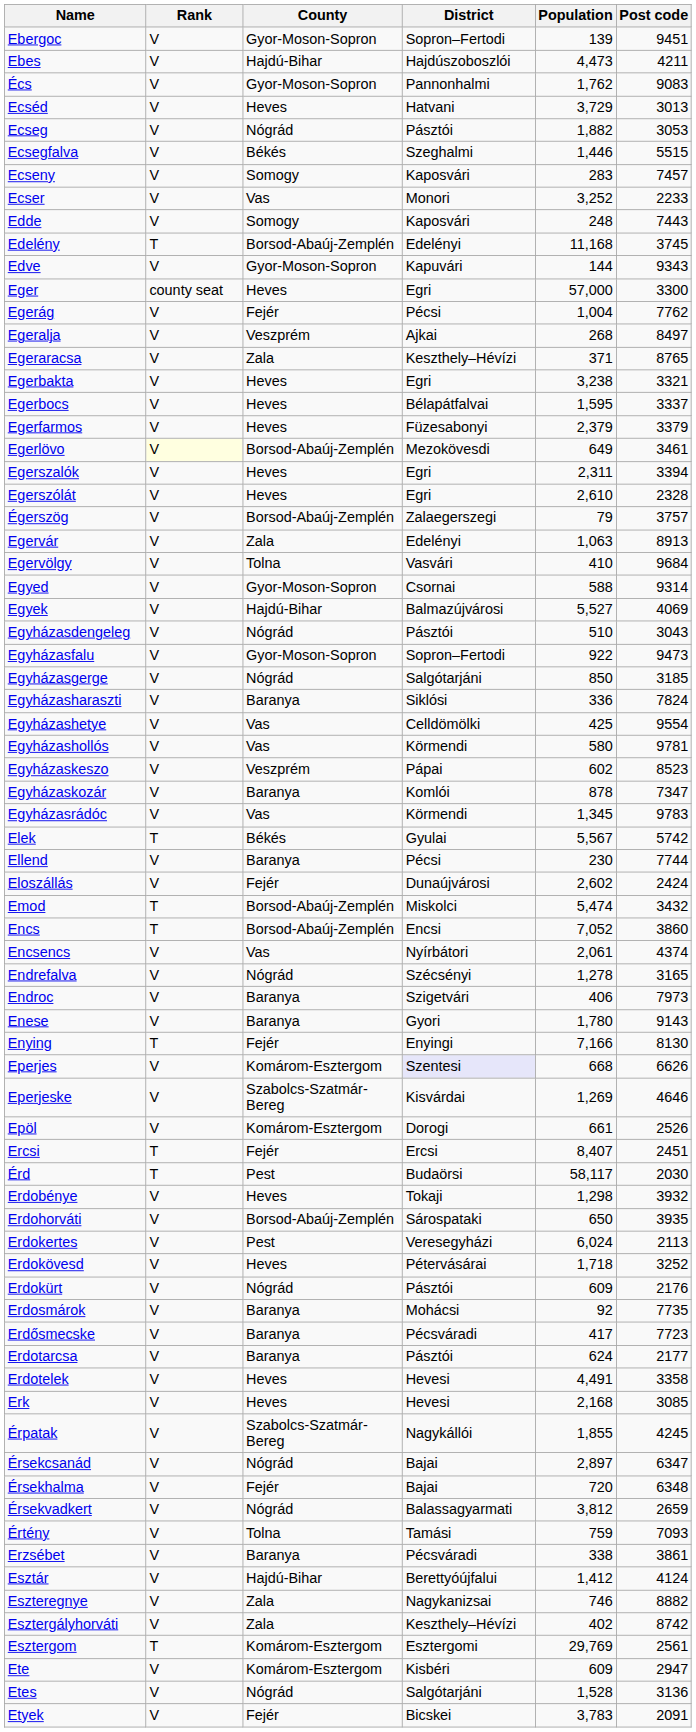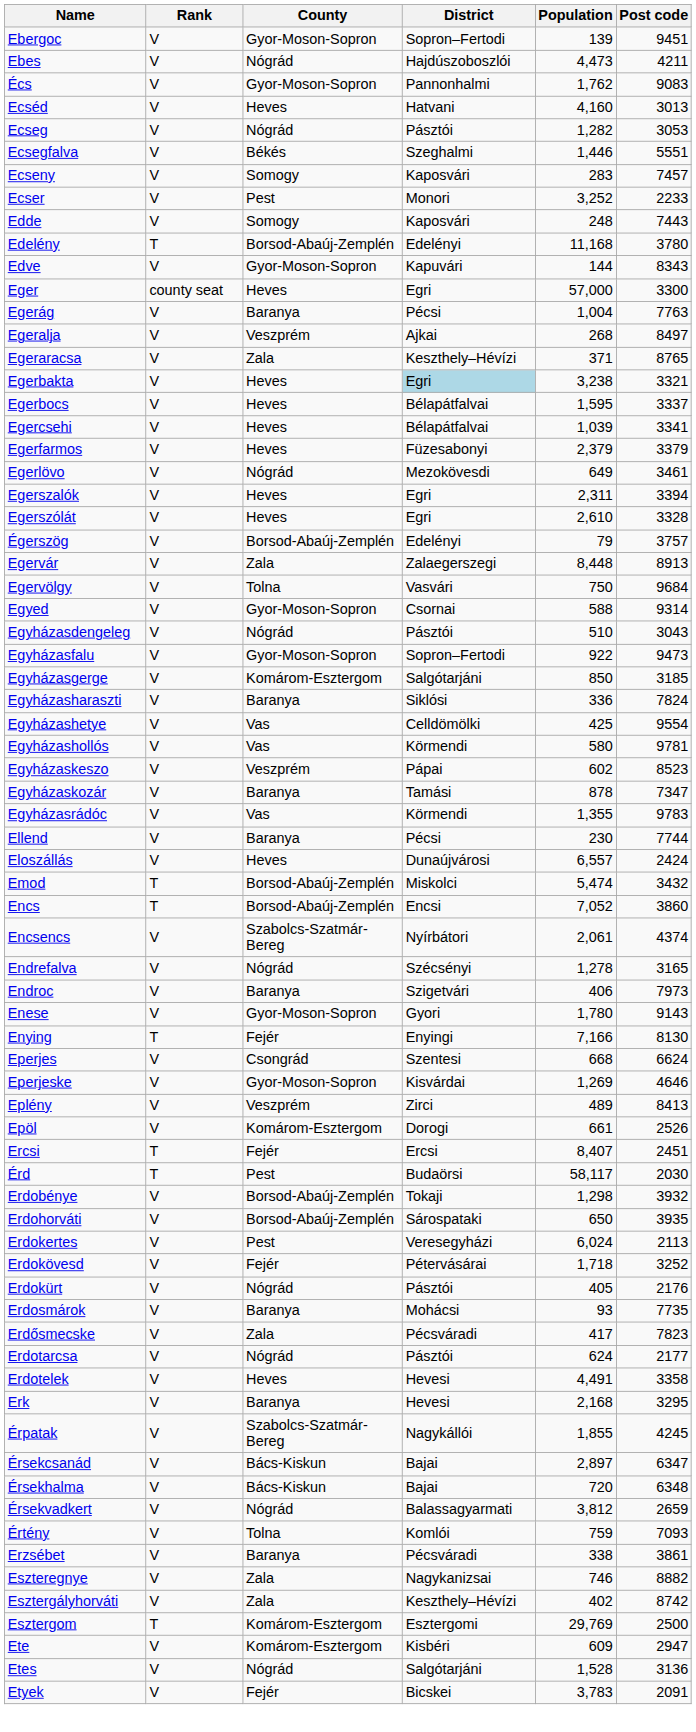 <table class=wikitable>
 <tr>
 <th width=150>Name</th>
 <th width=100>Rank</th>
 <th width=170>County</th>
 <th width=140>District</th>
 <th>Population</th>
 <th>Post code</th>
 </tr>
 <tr>
 <td><a href='#'>Ebergoc</a></td>
 <td>V</td>
 <td>Gyor-Moson-Sopron</td>
 <td>Sopron–Fertodi</td>
 <td align=right>139</td>
 <td align=right>9451</td>
 </tr>
 <tr>
 <td><a href='#'>Ebes</a></td>
 <td>V</td>
-<td>Hajdú-Bihar</td>
+<td>Nógrád</td>
 <td>Hajdúszoboszlói</td>
 <td align=right>4,473</td>
 <td align=right>4211</td>
 </tr>
 <tr>
 <td><a href='#'>Écs</a></td>
 <td>V</td>
 <td>Gyor-Moson-Sopron</td>
 <td>Pannonhalmi</td>
 <td align=right>1,762</td>
 <td align=right>9083</td>
 </tr>
 <tr>
 <td><a href='#'>Ecséd</a></td>
 <td>V</td>
 <td>Heves</td>
 <td>Hatvani</td>
-<td align=right>3,729</td>
+<td align=right>4,160</td>
 <td align=right>3013</td>
 </tr>
 <tr>
 <td><a href='#'>Ecseg</a></td>
 <td>V</td>
 <td>Nógrád</td>
 <td>Pásztói</td>
-<td align=right>1,882</td>
+<td align=right>1,282</td>
 <td align=right>3053</td>
 </tr>
 <tr>
 <td><a href='#'>Ecsegfalva</a></td>
 <td>V</td>
 <td>Békés</td>
 <td>Szeghalmi</td>
 <td align=right>1,446</td>
-<td align=right>5515</td>
+<td align=right>5551</td>
 </tr>
 <tr>
 <td><a href='#'>Ecseny</a></td>
 <td>V</td>
 <td>Somogy</td>
 <td>Kaposvári</td>
 <td align=right>283</td>
 <td align=right>7457</td>
 </tr>
 <tr>
 <td><a href='#'>Ecser</a></td>
 <td>V</td>
-<td>Vas</td>
+<td>Pest</td>
 <td>Monori</td>
 <td align=right>3,252</td>
 <td align=right>2233</td>
 </tr>
 <tr>
 <td><a href='#'>Edde</a></td>
 <td>V</td>
 <td>Somogy</td>
 <td>Kaposvári</td>
 <td align=right>248</td>
 <td align=right>7443</td>
 </tr>
 <tr>
 <td><a href='#'>Edelény</a></td>
 <td>T</td>
 <td>Borsod-Abaúj-Zemplén</td>
 <td>Edelényi</td>
 <td align=right>11,168</td>
-<td align=right>3745</td>
+<td align=right>3780</td>
 </tr>
 <tr>
 <td><a href='#'>Edve</a></td>
 <td>V</td>
 <td>Gyor-Moson-Sopron</td>
 <td>Kapuvári</td>
 <td align=right>144</td>
-<td align=right>9343</td>
+<td align=right>8343</td>
 </tr>
 <tr>
 <td><a href='#'>Eger</a></td>
 <td>county seat</td>
 <td>Heves</td>
 <td>Egri</td>
 <td align=right>57,000</td>
 <td align=right>3300</td>
 </tr>
 <tr>
 <td><a href='#'>Egerág</a></td>
 <td>V</td>
-<td>Fejér</td>
+<td>Baranya</td>
 <td>Pécsi</td>
 <td align=right>1,004</td>
-<td align=right>7762</td>
+<td align=right>7763</td>
 </tr>
 <tr>
 <td><a href='#'>Egeralja</a></td>
 <td>V</td>
 <td>Veszprém</td>
 <td>Ajkai</td>
 <td align=right>268</td>
 <td align=right>8497</td>
 </tr>
 <tr>
 <td><a href='#'>Egeraracsa</a></td>
 <td>V</td>
 <td>Zala</td>
 <td>Keszthely–Hévízi</td>
 <td align=right>371</td>
 <td align=right>8765</td>
 </tr>
 <tr>
 <td><a href='#'>Egerbakta</a></td>
 <td>V</td>
 <td>Heves</td>
-<td>Egri</td>
+<td style="background: lightblue;">Egri</td>
 <td align=right>3,238</td>
 <td align=right>3321</td>
 </tr>
 <tr>
 <td><a href='#'>Egerbocs</a></td>
 <td>V</td>
 <td>Heves</td>
 <td>Bélapátfalvai</td>
 <td align=right>1,595</td>
 <td align=right>3337</td>
 </tr>
 <tr>
+<td><a href='#'>Egercsehi</a></td>
+<td>V</td>
+<td>Heves</td>
+<td>Bélapátfalvai</td>
+<td align=right>1,039</td>
+<td align=right>3341</td>
+</tr>
+<tr>
 <td><a href='#'>Egerfarmos</a></td>
 <td>V</td>
 <td>Heves</td>
 <td>Füzesabonyi</td>
 <td align=right>2,379</td>
 <td align=right>3379</td>
 </tr>
 <tr>
 <td><a href='#'>Egerlövo</a></td>
-<td style="background: lightyellow;">V</td>
-<td>Borsod-Abaúj-Zemplén</td>
+<td>V</td>
+<td>Nógrád</td>
 <td>Mezokövesdi</td>
 <td align=right>649</td>
 <td align=right>3461</td>
 </tr>
 <tr>
 <td><a href='#'>Egerszalók</a></td>
 <td>V</td>
 <td>Heves</td>
 <td>Egri</td>
 <td align=right>2,311</td>
 <td align=right>3394</td>
 </tr>
 <tr>
 <td><a href='#'>Egerszólát</a></td>
 <td>V</td>
 <td>Heves</td>
 <td>Egri</td>
 <td align=right>2,610</td>
-<td align=right>2328</td>
+<td align=right>3328</td>
 </tr>
 <tr>
 <td><a href='#'>Égerszög</a></td>
 <td>V</td>
 <td>Borsod-Abaúj-Zemplén</td>
-<td>Zalaegerszegi</td>
+<td>Edelényi</td>
 <td align=right>79</td>
 <td align=right>3757</td>
 </tr>
 <tr>
 <td><a href='#'>Egervár</a></td>
 <td>V</td>
 <td>Zala</td>
-<td>Edelényi</td>
-<td align=right>1,063</td>
+<td>Zalaegerszegi</td>
+<td align=right>8,448</td>
 <td align=right>8913</td>
 </tr>
 <tr>
 <td><a href='#'>Egervölgy</a></td>
 <td>V</td>
 <td>Tolna</td>
 <td>Vasvári</td>
-<td align=right>410</td>
+<td align=right>750</td>
 <td align=right>9684</td>
 </tr>
 <tr>
 <td><a href='#'>Egyed</a></td>
 <td>V</td>
 <td>Gyor-Moson-Sopron</td>
 <td>Csornai</td>
 <td align=right>588</td>
 <td align=right>9314</td>
-</tr>
-<tr>
-<td><a href='#'>Egyek</a></td>
-<td>V</td>
-<td>Hajdú-Bihar</td>
-<td>Balmazújvárosi</td>
-<td align=right>5,527</td>
-<td align=right>4069</td>
 </tr>
 <tr>
 <td><a href='#'>Egyházasdengeleg</a></td>
 <td>V</td>
 <td>Nógrád</td>
 <td>Pásztói</td>
 <td align=right>510</td>
 <td align=right>3043</td>
 </tr>
 <tr>
 <td><a href='#'>Egyházasfalu</a></td>
 <td>V</td>
 <td>Gyor-Moson-Sopron</td>
 <td>Sopron–Fertodi</td>
 <td align=right>922</td>
 <td align=right>9473</td>
 </tr>
 <tr>
 <td><a href='#'>Egyházasgerge</a></td>
 <td>V</td>
-<td>Nógrád</td>
+<td>Komárom-Esztergom</td>
 <td>Salgótarjáni</td>
 <td align=right>850</td>
 <td align=right>3185</td>
 </tr>
 <tr>
 <td><a href='#'>Egyházasharaszti</a></td>
 <td>V</td>
 <td>Baranya</td>
 <td>Siklósi</td>
 <td align=right>336</td>
 <td align=right>7824</td>
 </tr>
 <tr>
 <td><a href='#'>Egyházashetye</a></td>
 <td>V</td>
 <td>Vas</td>
 <td>Celldömölki</td>
 <td align=right>425</td>
 <td align=right>9554</td>
 </tr>
 <tr>
 <td><a href='#'>Egyházashollós</a></td>
 <td>V</td>
 <td>Vas</td>
 <td>Körmendi</td>
 <td align=right>580</td>
 <td align=right>9781</td>
 </tr>
 <tr>
 <td><a href='#'>Egyházaskeszo</a></td>
 <td>V</td>
 <td>Veszprém</td>
 <td>Pápai</td>
 <td align=right>602</td>
 <td align=right>8523</td>
 </tr>
 <tr>
 <td><a href='#'>Egyházaskozár</a></td>
 <td>V</td>
 <td>Baranya</td>
-<td>Komlói</td>
+<td>Tamási</td>
 <td align=right>878</td>
 <td align=right>7347</td>
 </tr>
 <tr>
 <td><a href='#'>Egyházasrádóc</a></td>
 <td>V</td>
 <td>Vas</td>
 <td>Körmendi</td>
-<td align=right>1,345</td>
+<td align=right>1,355</td>
 <td align=right>9783</td>
-</tr>
-<tr>
-<td><a href='#'>Elek</a></td>
-<td>T</td>
-<td>Békés</td>
-<td>Gyulai</td>
-<td align=right>5,567</td>
-<td align=right>5742</td>
 </tr>
 <tr>
 <td><a href='#'>Ellend</a></td>
 <td>V</td>
 <td>Baranya</td>
 <td>Pécsi</td>
 <td align=right>230</td>
 <td align=right>7744</td>
 </tr>
 <tr>
 <td><a href='#'>Eloszállás</a></td>
 <td>V</td>
-<td>Fejér</td>
+<td>Heves</td>
 <td>Dunaújvárosi</td>
-<td align=right>2,602</td>
+<td align=right>6,557</td>
 <td align=right>2424</td>
 </tr>
 <tr>
 <td><a href='#'>Emod</a></td>
 <td>T</td>
 <td>Borsod-Abaúj-Zemplén</td>
 <td>Miskolci</td>
 <td align=right>5,474</td>
 <td align=right>3432</td>
 </tr>
 <tr>
 <td><a href='#'>Encs</a></td>
 <td>T</td>
 <td>Borsod-Abaúj-Zemplén</td>
 <td>Encsi</td>
 <td align=right>7,052</td>
 <td align=right>3860</td>
 </tr>
 <tr>
 <td><a href='#'>Encsencs</a></td>
 <td>V</td>
-<td>Vas</td>
+<td>Szabolcs-Szatmár-Bereg</td>
 <td>Nyírbátori</td>
 <td align=right>2,061</td>
 <td align=right>4374</td>
 </tr>
 <tr>
 <td><a href='#'>Endrefalva</a></td>
 <td>V</td>
 <td>Nógrád</td>
 <td>Szécsényi</td>
 <td align=right>1,278</td>
 <td align=right>3165</td>
 </tr>
 <tr>
 <td><a href='#'>Endroc</a></td>
 <td>V</td>
 <td>Baranya</td>
 <td>Szigetvári</td>
 <td align=right>406</td>
 <td align=right>7973</td>
 </tr>
 <tr>
 <td><a href='#'>Enese</a></td>
 <td>V</td>
-<td>Baranya</td>
+<td>Gyor-Moson-Sopron</td>
 <td>Gyori</td>
 <td align=right>1,780</td>
 <td align=right>9143</td>
 </tr>
 <tr>
 <td><a href='#'>Enying</a></td>
 <td>T</td>
 <td>Fejér</td>
 <td>Enyingi</td>
 <td align=right>7,166</td>
 <td align=right>8130</td>
 </tr>
 <tr>
 <td><a href='#'>Eperjes</a></td>
 <td>V</td>
-<td>Komárom-Esztergom</td>
-<td style="background: lavender;">Szentesi</td>
+<td>Csongrád</td>
+<td>Szentesi</td>
 <td align=right>668</td>
-<td align=right>6626</td>
+<td align=right>6624</td>
 </tr>
 <tr>
 <td><a href='#'>Eperjeske</a></td>
 <td>V</td>
-<td>Szabolcs-Szatmár-Bereg</td>
+<td>Gyor-Moson-Sopron</td>
 <td>Kisvárdai</td>
 <td align=right>1,269</td>
 <td align=right>4646</td>
+</tr>
+<tr>
+<td><a href='#'>Eplény</a></td>
+<td>V</td>
+<td>Veszprém</td>
+<td>Zirci</td>
+<td align=right>489</td>
+<td align=right>8413</td>
 </tr>
 <tr>
 <td><a href='#'>Epöl</a></td>
 <td>V</td>
 <td>Komárom-Esztergom</td>
 <td>Dorogi</td>
 <td align=right>661</td>
 <td align=right>2526</td>
 </tr>
 <tr>
 <td><a href='#'>Ercsi</a></td>
 <td>T</td>
 <td>Fejér</td>
 <td>Ercsi</td>
 <td align=right>8,407</td>
 <td align=right>2451</td>
 </tr>
 <tr>
 <td><a href='#'>Érd</a></td>
 <td>T</td>
 <td>Pest</td>
 <td>Budaörsi</td>
 <td align=right>58,117</td>
 <td align=right>2030</td>
 </tr>
 <tr>
 <td><a href='#'>Erdobénye</a></td>
 <td>V</td>
-<td>Heves</td>
+<td>Borsod-Abaúj-Zemplén</td>
 <td>Tokaji</td>
 <td align=right>1,298</td>
 <td align=right>3932</td>
 </tr>
 <tr>
 <td><a href='#'>Erdohorváti</a></td>
 <td>V</td>
 <td>Borsod-Abaúj-Zemplén</td>
 <td>Sárospataki</td>
 <td align=right>650</td>
 <td align=right>3935</td>
 </tr>
 <tr>
 <td><a href='#'>Erdokertes</a></td>
 <td>V</td>
 <td>Pest</td>
 <td>Veresegyházi</td>
 <td align=right>6,024</td>
 <td align=right>2113</td>
 </tr>
 <tr>
 <td><a href='#'>Erdokövesd</a></td>
 <td>V</td>
-<td>Heves</td>
+<td>Fejér</td>
 <td>Pétervásárai</td>
 <td align=right>1,718</td>
 <td align=right>3252</td>
 </tr>
 <tr>
 <td><a href='#'>Erdokürt</a></td>
 <td>V</td>
 <td>Nógrád</td>
 <td>Pásztói</td>
-<td align=right>609</td>
+<td align=right>405</td>
 <td align=right>2176</td>
 </tr>
 <tr>
 <td><a href='#'>Erdosmárok</a></td>
 <td>V</td>
 <td>Baranya</td>
 <td>Mohácsi</td>
-<td align=right>92</td>
+<td align=right>93</td>
 <td align=right>7735</td>
 </tr>
 <tr>
 <td><a href='#'>Erdősmecske</a></td>
 <td>V</td>
-<td>Baranya</td>
+<td>Zala</td>
 <td>Pécsváradi</td>
 <td align=right>417</td>
-<td align=right>7723</td>
+<td align=right>7823</td>
 </tr>
 <tr>
 <td><a href='#'>Erdotarcsa</a></td>
 <td>V</td>
-<td>Baranya</td>
+<td>Nógrád</td>
 <td>Pásztói</td>
 <td align=right>624</td>
 <td align=right>2177</td>
 </tr>
 <tr>
 <td><a href='#'>Erdotelek</a></td>
 <td>V</td>
 <td>Heves</td>
 <td>Hevesi</td>
 <td align=right>4,491</td>
 <td align=right>3358</td>
 </tr>
 <tr>
 <td><a href='#'>Erk</a></td>
 <td>V</td>
-<td>Heves</td>
+<td>Baranya</td>
 <td>Hevesi</td>
 <td align=right>2,168</td>
-<td align=right>3085</td>
+<td align=right>3295</td>
 </tr>
 <tr>
 <td><a href='#'>Érpatak</a></td>
 <td>V</td>
 <td>Szabolcs-Szatmár-Bereg</td>
 <td>Nagykállói</td>
 <td align=right>1,855</td>
 <td align=right>4245</td>
 </tr>
 <tr>
 <td><a href='#'>Érsekcsanád</a></td>
 <td>V</td>
-<td>Nógrád</td>
+<td>Bács-Kiskun</td>
 <td>Bajai</td>
 <td align=right>2,897</td>
 <td align=right>6347</td>
 </tr>
 <tr>
 <td><a href='#'>Érsekhalma</a></td>
 <td>V</td>
-<td>Fejér</td>
+<td>Bács-Kiskun</td>
 <td>Bajai</td>
 <td align=right>720</td>
 <td align=right>6348</td>
 </tr>
 <tr>
 <td><a href='#'>Érsekvadkert</a></td>
 <td>V</td>
 <td>Nógrád</td>
 <td>Balassagyarmati</td>
 <td align=right>3,812</td>
 <td align=right>2659</td>
 </tr>
 <tr>
 <td><a href='#'>Értény</a></td>
 <td>V</td>
 <td>Tolna</td>
-<td>Tamási</td>
+<td>Komlói</td>
 <td align=right>759</td>
 <td align=right>7093</td>
 </tr>
 <tr>
 <td><a href='#'>Erzsébet</a></td>
 <td>V</td>
 <td>Baranya</td>
 <td>Pécsváradi</td>
 <td align=right>338</td>
 <td align=right>3861</td>
-</tr>
-<tr>
-<td><a href='#'>Esztár</a></td>
-<td>V</td>
-<td>Hajdú-Bihar</td>
-<td>Berettyóújfalui</td>
-<td align=right>1,412</td>
-<td align=right>4124</td>
 </tr>
 <tr>
 <td><a href='#'>Eszteregnye</a></td>
 <td>V</td>
 <td>Zala</td>
 <td>Nagykanizsai</td>
 <td align=right>746</td>
 <td align=right>8882</td>
 </tr>
 <tr>
 <td><a href='#'>Esztergályhorváti</a></td>
 <td>V</td>
 <td>Zala</td>
 <td>Keszthely–Hévízi</td>
 <td align=right>402</td>
 <td align=right>8742</td>
 </tr>
 <tr>
 <td><a href='#'>Esztergom</a></td>
 <td>T</td>
 <td>Komárom-Esztergom</td>
 <td>Esztergomi</td>
 <td align=right>29,769</td>
-<td align=right>2561</td>
+<td align=right>2500</td>
 </tr>
 <tr>
 <td><a href='#'>Ete</a></td>
 <td>V</td>
 <td>Komárom-Esztergom</td>
 <td>Kisbéri</td>
 <td align=right>609</td>
 <td align=right>2947</td>
 </tr>
 <tr>
 <td><a href='#'>Etes</a></td>
 <td>V</td>
 <td>Nógrád</td>
 <td>Salgótarjáni</td>
 <td align=right>1,528</td>
 <td align=right>3136</td>
 </tr>
 <tr>
 <td><a href='#'>Etyek</a></td>
 <td>V</td>
 <td>Fejér</td>
 <td>Bicskei</td>
 <td align=right>3,783</td>
 <td align=right>2091</td>
 </tr>
 </table>
